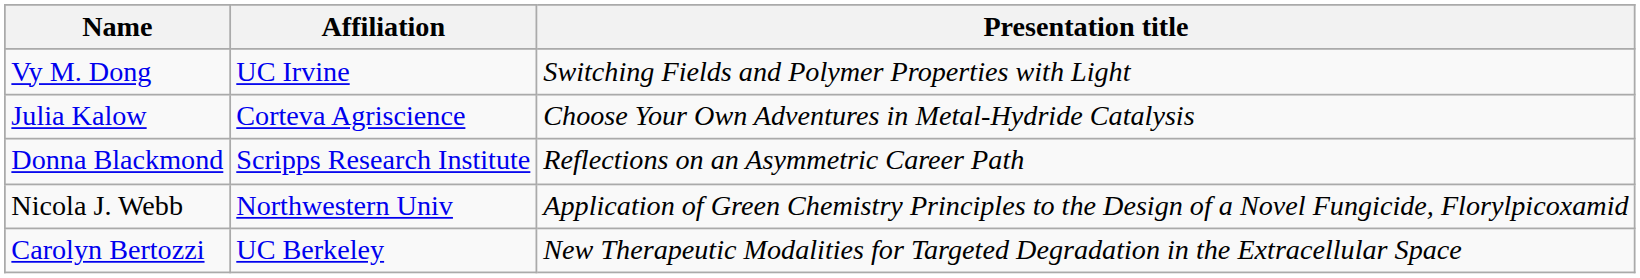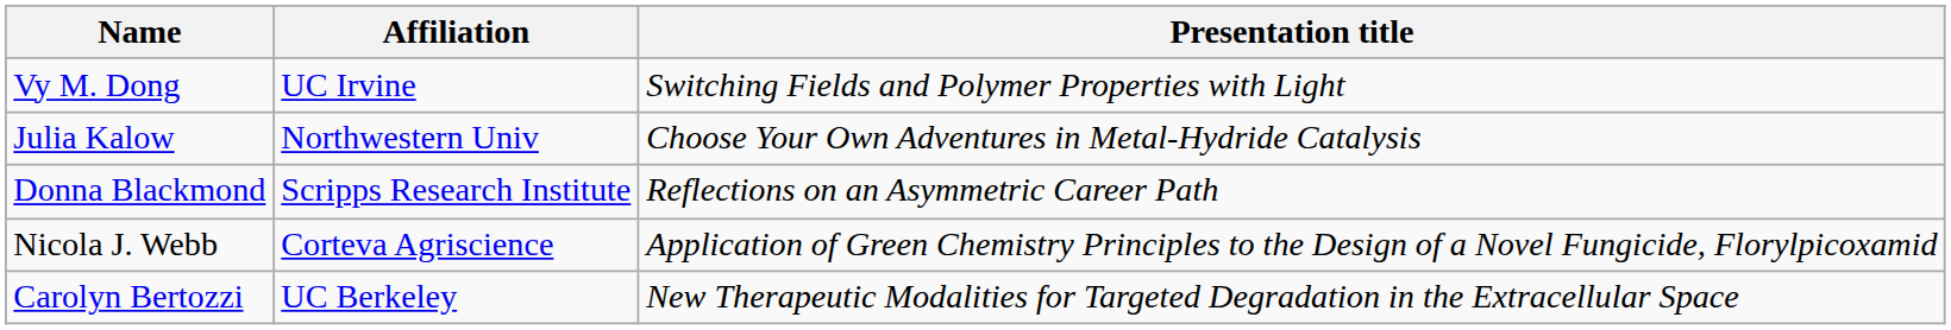 <table class="wikitable">
 <tr>
 <th>Name</th>
 <th>Affiliation</th>
 <th>Presentation title</th>
 </tr>
 <tr>
 <td><a href='#'>Vy M. Dong</a></td>
 <td><a href='#'>UC Irvine</a></td>
 <td><em>Switching Fields and Polymer Properties with Light</em></td>
 </tr>
 <tr>
 <td><a href='#'>Julia Kalow</a></td>
-<td><a href='#'>Corteva Agriscience</a></td>
+<td><a href='#'>Northwestern Univ</a></td>
 <td><em>Choose Your Own Adventures in Metal-Hydride Catalysis</em></td>
 </tr>
 <tr>
 <td><a href='#'>Donna Blackmond</a></td>
 <td><a href='#'>Scripps Research Institute</a></td>
 <td><em>Reflections on an Asymmetric Career Path</em></td>
 </tr>
 <tr>
 <td>Nicola J. Webb</td>
-<td><a href='#'>Northwestern Univ</a></td>
+<td><a href='#'>Corteva Agriscience</a></td>
 <td><em>Application of Green Chemistry Principles to the Design of a Novel Fungicide, Florylpicoxamid</em></td>
 </tr>
 <tr>
 <td><a href='#'>Carolyn Bertozzi</a></td>
 <td><a href='#'>UC Berkeley</a></td>
 <td><em>New Therapeutic Modalities for Targeted Degradation in the Extracellular Space</em></td>
 </tr>
 </table>
